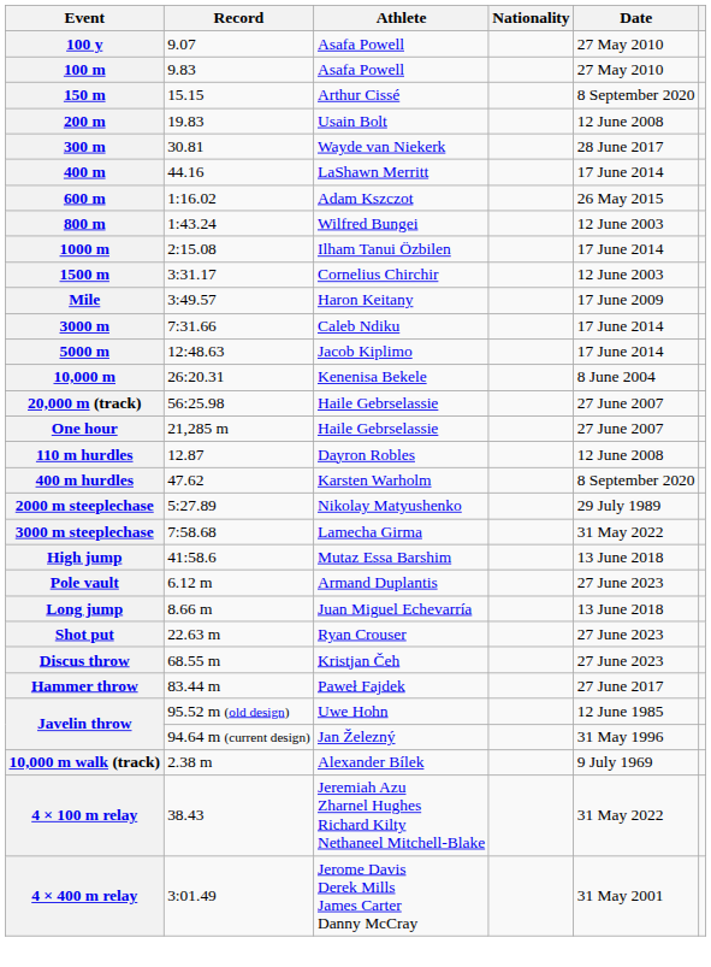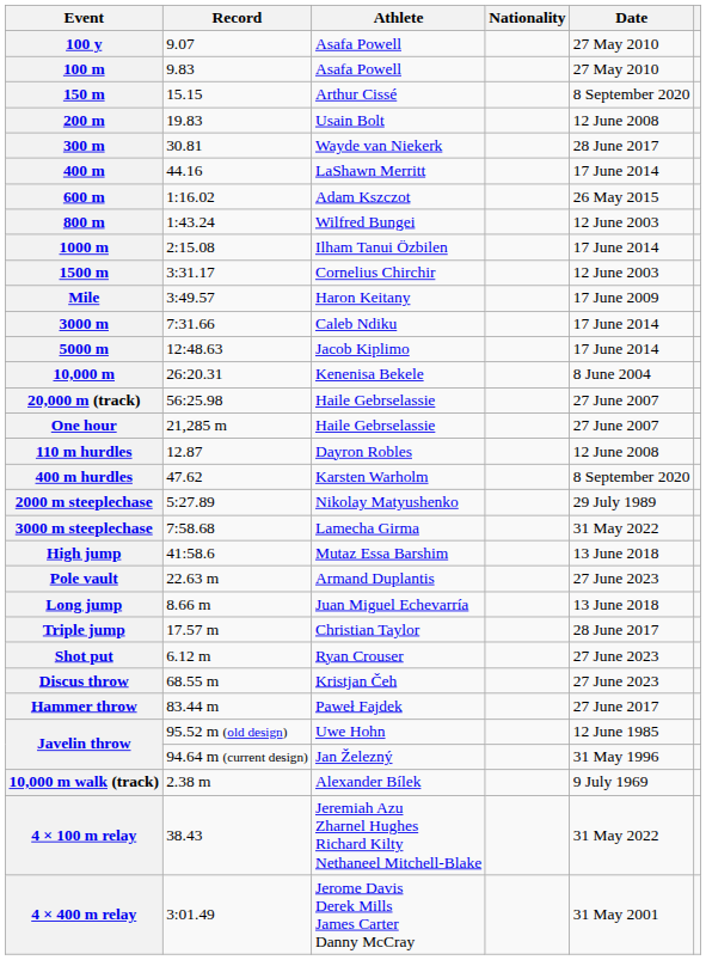 <table class="wikitable sticky-header plainrowheaders">
 <tr>
 <th scope="col">Event</th>
 <th scope="col">Record</th>
 <th scope="col">Athlete</th>
 <th scope="col">Nationality</th>
 <th scope="col">Date</th>
 <th scope="col"></th>
 </tr>
 <tr>
 <th scope="row"><a href='#'>100 y</a></th>
 <td>9.07 </td>
 <td><a href='#'>Asafa Powell</a></td>
 <td></td>
 <td>27 May 2010</td>
 <td></td>
 </tr>
 <tr>
 <th scope="row"><a href='#'>100 m</a></th>
 <td>9.83 </td>
 <td><a href='#'>Asafa Powell</a></td>
 <td></td>
 <td>27 May 2010</td>
 <td></td>
 </tr>
 <tr>
 <th scope="row"><a href='#'>150 m</a></th>
 <td>15.15 </td>
 <td><a href='#'>Arthur Cissé</a></td>
 <td></td>
 <td>8 September 2020</td>
 <td></td>
 </tr>
 <tr>
 <th scope="row"><a href='#'>200 m</a></th>
 <td>19.83 </td>
 <td><a href='#'>Usain Bolt</a></td>
 <td></td>
 <td>12 June 2008</td>
 <td></td>
 </tr>
 <tr>
 <th scope="row"><a href='#'>300 m</a></th>
 <td>30.81</td>
 <td><a href='#'>Wayde van Niekerk</a></td>
 <td></td>
 <td>28 June 2017</td>
 <td></td>
 </tr>
 <tr>
 <th scope="row"><a href='#'>400 m</a></th>
 <td>44.16</td>
 <td><a href='#'>LaShawn Merritt</a></td>
 <td></td>
 <td>17 June 2014</td>
 <td></td>
 </tr>
 <tr>
 <th scope="row"><a href='#'>600 m</a></th>
 <td>1:16.02</td>
 <td><a href='#'>Adam Kszczot</a></td>
 <td></td>
 <td>26 May 2015</td>
 <td></td>
 </tr>
 <tr>
 <th scope="row"><a href='#'>800 m</a></th>
 <td>1:43.24</td>
 <td><a href='#'>Wilfred Bungei</a></td>
 <td></td>
 <td>12 June 2003</td>
 <td></td>
 </tr>
 <tr>
 <th scope="row"><a href='#'>1000 m</a></th>
 <td>2:15.08</td>
 <td><a href='#'>Ilham Tanui Özbilen</a></td>
 <td></td>
 <td>17 June 2014</td>
 <td></td>
 </tr>
 <tr>
 <th scope="row"><a href='#'>1500 m</a></th>
 <td>3:31.17</td>
 <td><a href='#'>Cornelius Chirchir</a></td>
 <td></td>
 <td>12 June 2003</td>
 <td></td>
 </tr>
 <tr>
 <th scope="row"><a href='#'>Mile</a></th>
 <td>3:49.57</td>
 <td><a href='#'>Haron Keitany</a></td>
 <td></td>
 <td>17 June 2009</td>
 <td></td>
 </tr>
 <tr>
 <th scope="row"><a href='#'>3000 m</a></th>
 <td>7:31.66</td>
 <td><a href='#'>Caleb Ndiku</a></td>
 <td></td>
 <td>17 June 2014</td>
 <td></td>
 </tr>
 <tr>
 <th scope="row"><a href='#'>5000 m</a></th>
 <td>12:48.63</td>
 <td><a href='#'>Jacob Kiplimo</a></td>
 <td></td>
 <td>17 June 2014</td>
 <td></td>
 </tr>
 <tr>
 <th scope="row"><a href='#'>10,000 m</a></th>
 <td>26:20.31</td>
 <td><a href='#'>Kenenisa Bekele</a></td>
 <td></td>
 <td>8 June 2004</td>
 <td></td>
 </tr>
 <tr>
 <th scope="row"><a href='#'>20,000 m</a> (track)</th>
 <td>56:25.98</td>
 <td><a href='#'>Haile Gebrselassie</a></td>
 <td></td>
 <td>27 June 2007</td>
 <td></td>
 </tr>
 <tr>
 <th scope="row"><a href='#'>One hour</a></th>
 <td>21,285 m</td>
 <td><a href='#'>Haile Gebrselassie</a></td>
 <td></td>
 <td>27 June 2007</td>
 <td></td>
 </tr>
 <tr>
 <th scope="row"><a href='#'>110 m hurdles</a></th>
 <td>12.87 </td>
 <td><a href='#'>Dayron Robles</a></td>
 <td></td>
 <td>12 June 2008</td>
 <td></td>
 </tr>
 <tr>
 <th scope="row"><a href='#'>400 m hurdles</a></th>
 <td>47.62</td>
 <td><a href='#'>Karsten Warholm</a></td>
 <td></td>
 <td>8 September 2020</td>
 <td></td>
 </tr>
 <tr>
 <th scope="row"><a href='#'>2000 m steeplechase</a></th>
 <td>5:27.89</td>
 <td><a href='#'>Nikolay Matyushenko</a></td>
 <td></td>
 <td>29 July 1989</td>
 <td></td>
 </tr>
 <tr>
 <th scope="row"><a href='#'>3000 m steeplechase</a></th>
 <td>7:58.68</td>
 <td><a href='#'>Lamecha Girma</a></td>
 <td></td>
 <td>31 May 2022</td>
 <td></td>
 </tr>
 <tr>
 <th scope="row"><a href='#'>High jump</a></th>
 <td>41:58.6 </td>
 <td><a href='#'>Mutaz Essa Barshim</a></td>
 <td></td>
 <td>13 June 2018</td>
 <td></td>
 </tr>
 <tr>
 <th scope="row"><a href='#'>Pole vault</a></th>
-<td>6.12 m</td>
+<td>22.63 m</td>
 <td><a href='#'>Armand Duplantis</a></td>
 <td></td>
 <td>27 June 2023</td>
 <td></td>
 </tr>
 <tr>
 <th scope="row"><a href='#'>Long jump</a></th>
 <td>8.66 m </td>
 <td><a href='#'>Juan Miguel Echevarría</a></td>
 <td></td>
 <td>13 June 2018</td>
 <td></td>
 </tr>
 <tr>
+<th scope="row"><a href='#'>Triple jump</a></th>
+<td>17.57 m </td>
+<td><a href='#'>Christian Taylor</a></td>
+<td></td>
+<td>28 June 2017</td>
+<td></td>
+</tr>
+<tr>
 <th scope="row"><a href='#'>Shot put</a></th>
-<td>22.63 m</td>
+<td>6.12 m</td>
 <td><a href='#'>Ryan Crouser</a></td>
 <td></td>
 <td>27 June 2023</td>
 <td></td>
 </tr>
 <tr>
 <th scope="row"><a href='#'>Discus throw</a></th>
 <td>68.55 m</td>
 <td><a href='#'>Kristjan Čeh</a></td>
 <td></td>
 <td>27 June 2023</td>
 <td></td>
 </tr>
 <tr>
 <th scope="row"><a href='#'>Hammer throw</a></th>
 <td>83.44 m</td>
 <td><a href='#'>Paweł Fajdek</a></td>
 <td></td>
 <td>27 June 2017</td>
 <td></td>
 </tr>
 <tr>
 <th scope="rowgroup" rowspan="2"><a href='#'>Javelin throw</a></th>
 <td>95.52 m <small>(<a href='#'>old design</a>)</small></td>
 <td><a href='#'>Uwe Hohn</a></td>
 <td></td>
 <td>12 June 1985</td>
 <td></td>
 </tr>
 <tr>
 <td>94.64 m <small>(current design)</small></td>
 <td><a href='#'>Jan Železný</a></td>
 <td></td>
 <td>31 May 1996</td>
 <td></td>
 </tr>
 <tr>
 <th scope="row"><a href='#'>10,000 m walk</a> (track)</th>
 <td>2.38 m</td>
 <td><a href='#'>Alexander Bílek</a></td>
 <td></td>
 <td>9 July 1969</td>
 <td></td>
 </tr>
 <tr>
 <th scope="row"><a href='#'>4 × 100 m relay</a></th>
 <td>38.43</td>
 <td><a href='#'>Jeremiah Azu </a><br><a href='#'>Zharnel Hughes</a><br><a href='#'>Richard Kilty</a><br><a href='#'>Nethaneel Mitchell-Blake</a></td>
 <td></td>
 <td>31 May 2022</td>
 <td></td>
 </tr>
 <tr>
 <th scope="row"><a href='#'>4 × 400 m relay</a></th>
 <td>3:01.49</td>
 <td><a href='#'>Jerome Davis</a><br><a href='#'>Derek Mills</a><br><a href='#'>James Carter</a><br>Danny McCray</td>
 <td></td>
 <td>31 May 2001</td>
 <td></td>
 </tr>
 </table>
